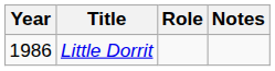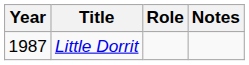 <table class="wikitable">
 <tr>
 <th>Year</th>
 <th>Title</th>
 <th>Role</th>
 <th>Notes</th>
 </tr>
 <tr>
-<td>1986</td>
+<td>1987</td>
 <td><em><a href='#'>Little Dorrit</a></em></td>
 <td></td>
 <td></td>
 </tr>
 </table>
